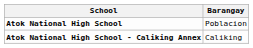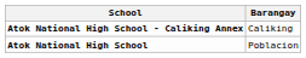 <table class="wikitable collapsible sortable" style="font-size:90%;background-color:#FDFDFD;">
 <tr>
 <th scope="col">School</th>
 <th scope="col">Barangay</th>
 </tr>
 <tr>
+<th scope="row" style="text-align:left;background-color:initial;">Atok National High School - Caliking Annex</th>
+<td>Caliking</td>
+</tr>
+<tr>
 <th scope="row" style="text-align:left;background-color:initial;">Atok National High School</th>
 <td>Poblacion</td>
 </tr>
-<tr>
-<th scope="row" style="text-align:left;background-color:initial;">Atok National High School - Caliking Annex</th>
-<td>Caliking</td>
-</tr>
 </table>
